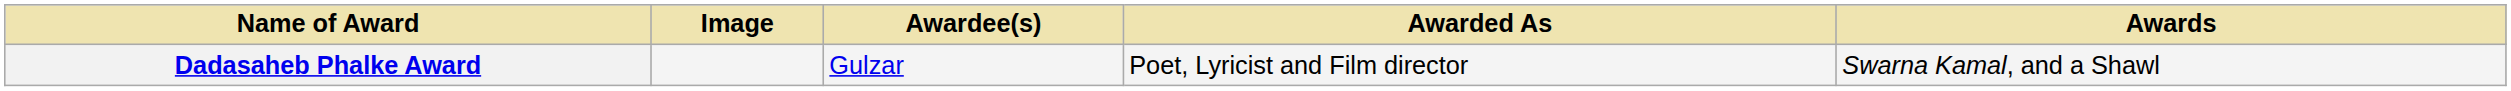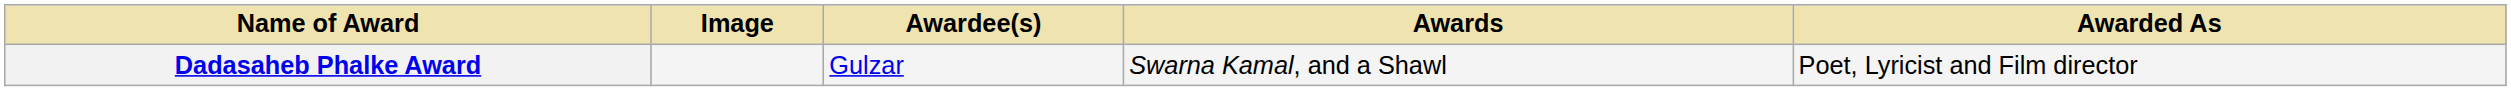 <table class="wikitable plainrowheaders" style="width:100%;">
 <tr>
 <th scope="col" style="background-color:#EFE4B0;">Name of Award</th>
 <th scope="col" style="background-color:#EFE4B0;">Image</th>
 <th scope="col" style="background-color:#EFE4B0;">Awardee(s)</th>
+<th scope="col" style="background-color:#EFE4B0;">Awards</th>
 <th scope="col" style="background-color:#EFE4B0;">Awarded As</th>
-<th scope="col" style="background-color:#EFE4B0;">Awards</th>
 </tr>
 <tr style="background-color:#F4F4F4">
 <th scope="row"><a href='#'>Dadasaheb Phalke Award</a></th>
 <td></td>
 <td><a href='#'>Gulzar</a></td>
+<td><em>Swarna Kamal</em>,  and a Shawl</td>
 <td>Poet, Lyricist and Film director</td>
-<td><em>Swarna Kamal</em>,  and a Shawl</td>
 </tr>
 </table>
